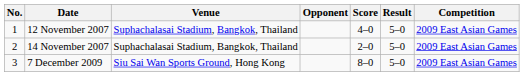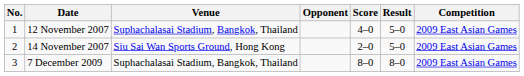 <table class="wikitable sortable">
 <tr>
 <th scope="col">No.</th>
 <th scope="col">Date</th>
 <th scope="col">Venue</th>
 <th scope="col">Opponent</th>
 <th scope="col">Score</th>
 <th scope="col">Result</th>
 <th scope="col">Competition</th>
 </tr>
 <tr>
 <td align="center">1</td>
 <td>12 November 2007</td>
 <td><a href='#'>Suphachalasai Stadium</a>, <a href='#'>Bangkok</a>, Thailand</td>
 <td></td>
 <td align="center">4–0</td>
 <td align="center">5–0</td>
 <td><a href='#'>2009 East Asian Games</a></td>
 </tr>
 <tr>
 <td align="center">2</td>
 <td>14 November 2007</td>
-<td>Suphachalasai Stadium, Bangkok, Thailand</td>
+<td><a href='#'>Siu Sai Wan Sports Ground</a>, Hong Kong</td>
 <td></td>
 <td align="center">2–0</td>
 <td align="center">5–0</td>
 <td><a href='#'>2009 East Asian Games</a></td>
 </tr>
 <tr>
 <td align="center">3</td>
 <td>7 December 2009</td>
-<td><a href='#'>Siu Sai Wan Sports Ground</a>, Hong Kong</td>
+<td>Suphachalasai Stadium, Bangkok, Thailand</td>
 <td></td>
 <td align="center">8–0</td>
-<td align="center">5–0</td>
+<td align="center">8–0</td>
 <td><a href='#'>2009 East Asian Games</a></td>
 </tr>
 </table>
